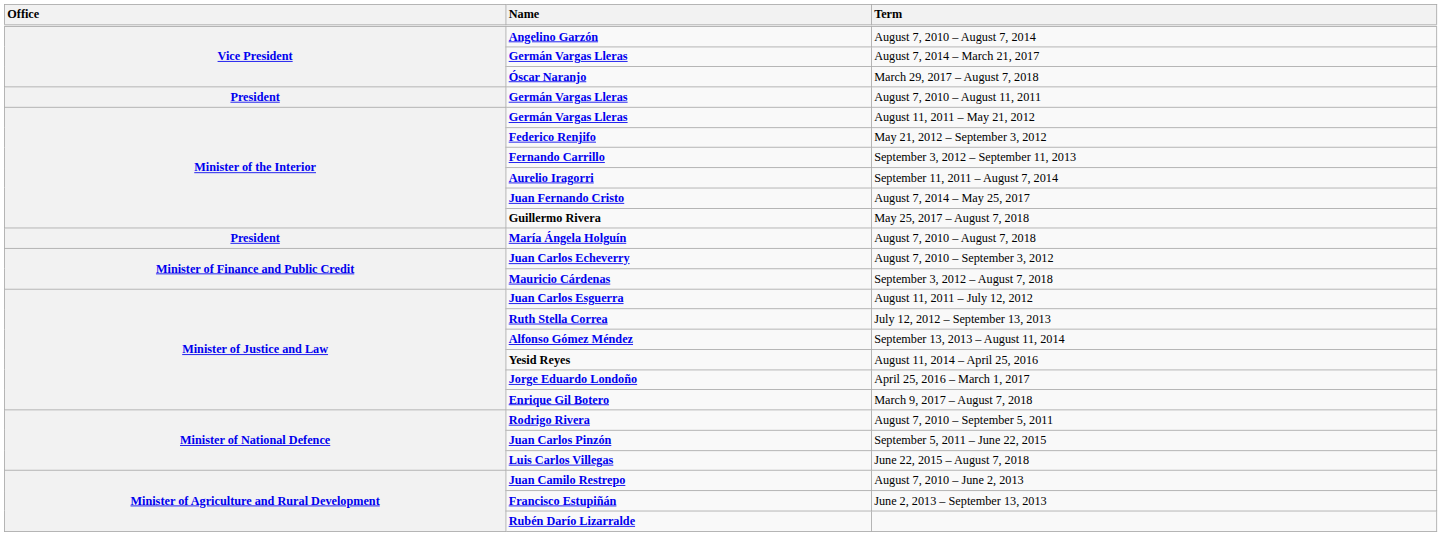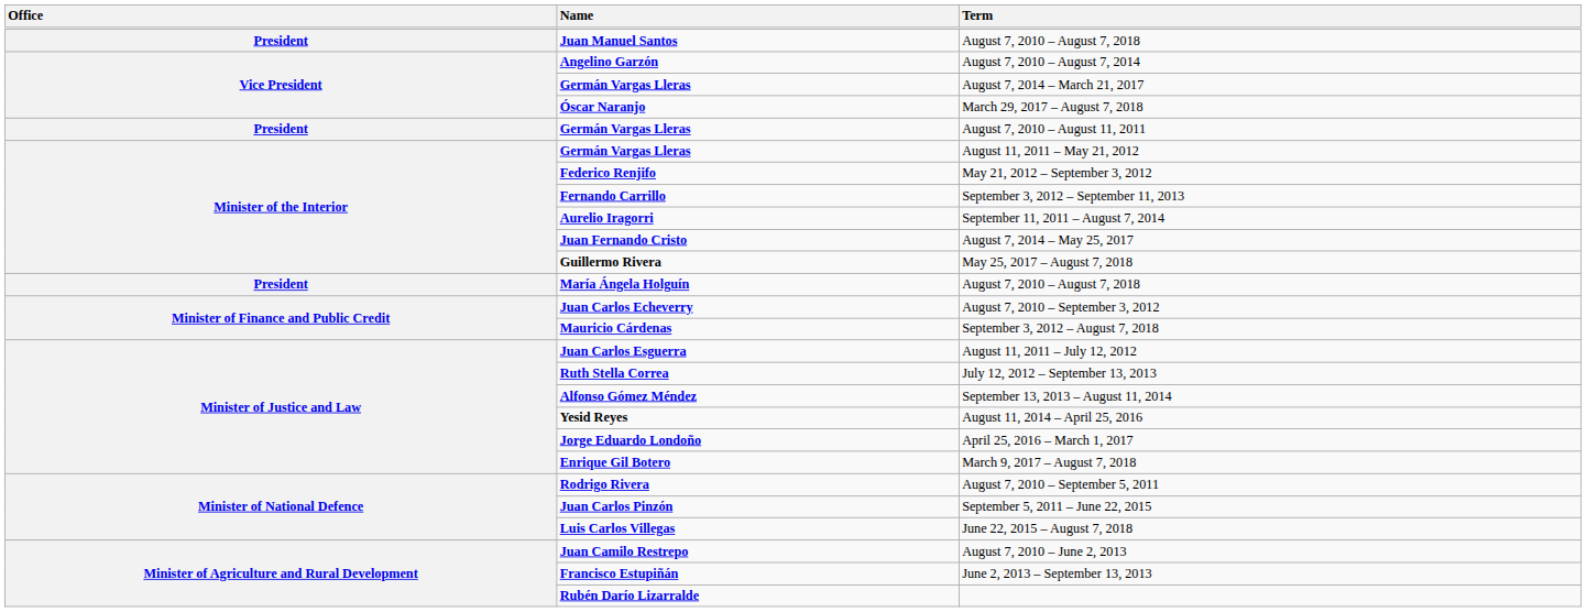 <table class="wikitable collapsible plainrowheaders toptextcells" style="width:85%; font-size:90%;">
 <tr style="border-bottom-style:double;">
 <th scope="col" style="text-align:left; width:35%;">Office</th>
 <th scope="col" style="text-align:left;">Name</th>
 <th scope="col" style="text-align:left;">Term</th>
+</tr>
+<tr>
+<th scope="row"><a href='#'>President</a></th>
+<td><strong><a href='#'>Juan Manuel Santos</a></strong></td>
+<td>August 7, 2010 – August 7, 2018</td>
 </tr>
 <tr>
 <th scope="row" rowspan="3"><a href='#'>Vice President</a></th>
 <td><strong><a href='#'>Angelino Garzón</a></strong></td>
 <td>August 7, 2010 – August 7, 2014</td>
 </tr>
 <tr>
 <td><strong><a href='#'>Germán Vargas Lleras</a></strong></td>
 <td>August 7, 2014 – March 21, 2017</td>
 </tr>
 <tr>
 <td><strong><a href='#'>Óscar Naranjo</a></strong></td>
 <td>March 29, 2017 – August 7, 2018</td>
 </tr>
 <tr>
 <th scope="row"><a href='#'>President</a></th>
 <td><strong><a href='#'>Germán Vargas Lleras</a></strong></td>
 <td>August 7, 2010 – August 11, 2011</td>
 </tr>
 <tr>
 <th scope="row" rowspan="6"><a href='#'>Minister of the Interior</a></th>
 <td><strong><a href='#'>Germán Vargas Lleras</a></strong></td>
 <td>August 11, 2011 – May 21, 2012</td>
 </tr>
 <tr>
 <td><strong><a href='#'>Federico Renjifo</a></strong></td>
 <td>May 21, 2012 – September 3, 2012</td>
 </tr>
 <tr>
 <td><strong><a href='#'>Fernando Carrillo</a></strong></td>
 <td>September 3, 2012 – September 11, 2013</td>
 </tr>
 <tr>
 <td><strong><a href='#'>Aurelio Iragorri</a></strong></td>
 <td>September 11, 2011 – August 7, 2014</td>
 </tr>
 <tr>
 <td><strong><a href='#'>Juan Fernando Cristo</a></strong></td>
 <td>August 7, 2014 – May 25, 2017</td>
 </tr>
 <tr>
 <td><strong>Guillermo Rivera</strong></td>
 <td>May 25, 2017 – August 7, 2018</td>
 </tr>
 <tr>
 <th scope="row"><a href='#'>President</a></th>
 <td><strong><a href='#'>María Ángela Holguín</a></strong></td>
 <td>August 7, 2010 – August 7, 2018</td>
 </tr>
 <tr>
 <th scope="row" rowspan="2"><a href='#'>Minister of Finance and Public Credit</a></th>
 <td><strong><a href='#'>Juan Carlos Echeverry</a></strong></td>
 <td>August 7, 2010 – September 3, 2012</td>
 </tr>
 <tr>
 <td><strong><a href='#'>Mauricio Cárdenas</a></strong></td>
 <td>September 3, 2012 – August 7, 2018</td>
 </tr>
 <tr>
 <th scope="row" rowspan="6"><a href='#'>Minister of Justice and Law</a></th>
 <td><strong><a href='#'>Juan Carlos Esguerra</a></strong></td>
 <td>August 11, 2011 – July 12, 2012</td>
 </tr>
 <tr>
 <td><strong><a href='#'>Ruth Stella Correa </a></strong></td>
 <td>July 12, 2012 – September 13, 2013</td>
 </tr>
 <tr>
 <td><strong><a href='#'>Alfonso Gómez Méndez</a></strong></td>
 <td>September 13, 2013 – August 11, 2014</td>
 </tr>
 <tr>
 <td><strong>Yesid Reyes</strong></td>
 <td>August 11, 2014 – April 25, 2016</td>
 </tr>
 <tr>
 <td><strong><a href='#'>Jorge Eduardo Londoño</a></strong></td>
 <td>April 25, 2016 – March 1, 2017</td>
 </tr>
 <tr>
 <td><strong><a href='#'>Enrique Gil Botero</a></strong></td>
 <td>March 9, 2017 – August 7, 2018</td>
 </tr>
 <tr>
 <th scope="row" rowspan="3"><a href='#'>Minister of National Defence</a></th>
 <td><strong><a href='#'>Rodrigo Rivera</a></strong></td>
 <td>August 7, 2010 – September 5, 2011</td>
 </tr>
 <tr>
 <td><strong><a href='#'>Juan Carlos Pinzón</a></strong></td>
 <td>September 5, 2011 – June 22, 2015</td>
 </tr>
 <tr>
 <td><strong><a href='#'>Luis Carlos Villegas</a></strong></td>
 <td>June 22, 2015 – August 7, 2018</td>
 </tr>
 <tr>
 <th scope="row" rowspan="3"><a href='#'>Minister of Agriculture and Rural Development</a></th>
 <td><strong><a href='#'>Juan Camilo Restrepo</a></strong></td>
 <td>August 7, 2010 – June 2, 2013</td>
 </tr>
 <tr>
 <td><strong><a href='#'>Francisco Estupiñán</a></strong></td>
 <td>June 2, 2013 – September 13, 2013</td>
 </tr>
 <tr>
 <td><strong><a href='#'>Rubén Darío Lizarralde</a></strong></td>
 </tr>
 </table>
